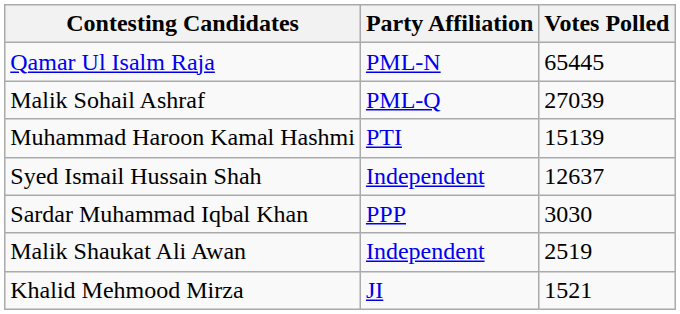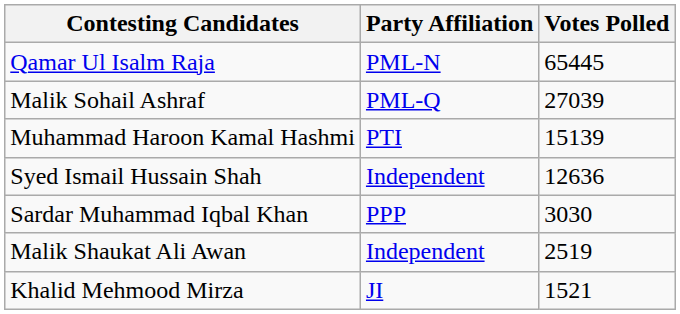 <table class="wikitable sortable">
 <tr>
 <th>Contesting Candidates</th>
 <th>Party Affiliation</th>
 <th>Votes Polled</th>
 </tr>
 <tr>
 <td><a href='#'>Qamar Ul Isalm Raja</a></td>
 <td><a href='#'>PML-N</a></td>
 <td>65445</td>
 </tr>
 <tr>
 <td>Malik Sohail Ashraf</td>
 <td><a href='#'>PML-Q</a></td>
 <td>27039</td>
 </tr>
 <tr>
 <td>Muhammad Haroon Kamal Hashmi</td>
 <td><a href='#'>PTI</a></td>
 <td>15139</td>
 </tr>
 <tr>
 <td>Syed Ismail Hussain Shah</td>
 <td><a href='#'>Independent</a></td>
-<td>12637</td>
+<td>12636</td>
 </tr>
 <tr>
 <td>Sardar Muhammad Iqbal Khan</td>
 <td><a href='#'>PPP</a></td>
 <td>3030</td>
 </tr>
 <tr>
 <td>Malik Shaukat Ali Awan</td>
 <td><a href='#'>Independent</a></td>
 <td>2519</td>
 </tr>
 <tr>
 <td>Khalid Mehmood Mirza</td>
 <td><a href='#'>JI</a></td>
 <td>1521</td>
 </tr>
 </table>
